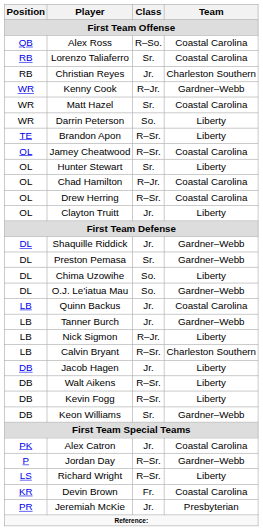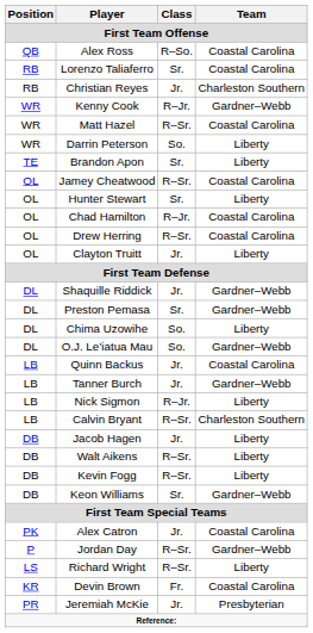 <table class="wikitable sortable" border="1">
 <tr>
 <th>Position</th>
 <th>Player</th>
 <th>Class</th>
 <th>Team</th>
 </tr>
 <tr>
 <td colspan="4" style="text-align:center; background:#DDDDDD;"><strong>First Team Offense</strong></td>
 </tr>
 <tr>
 <td style="text-align:center; background:white"><a href='#'>QB</a></td>
 <td style="text-align:center; background:white">Alex Ross</td>
 <td style="text-align:center; background:white">R–So.</td>
 <td style="text-align:center; background:white">Coastal Carolina</td>
 </tr>
 <tr>
 <td style="text-align:center; background:white"><a href='#'>RB</a></td>
 <td style="text-align:center; background:white">Lorenzo Taliaferro</td>
 <td style="text-align:center; background:white">Sr.</td>
 <td style="text-align:center; background:white">Coastal Carolina</td>
 </tr>
 <tr>
 <td style="text-align:center; background:white">RB</td>
 <td style="text-align:center; background:white">Christian Reyes</td>
 <td style="text-align:center; background:white">Jr.</td>
 <td style="text-align:center; background:white">Charleston Southern</td>
 </tr>
 <tr>
 <td style="text-align:center; background:white"><a href='#'>WR</a></td>
 <td style="text-align:center; background:white">Kenny Cook</td>
 <td style="text-align:center; background:white">R–Jr.</td>
 <td style="text-align:center; background:white">Gardner–Webb</td>
 </tr>
 <tr>
 <td style="text-align:center; background:white">WR</td>
 <td style="text-align:center; background:white">Matt Hazel</td>
-<td style="text-align:center; background:white">Sr.</td>
+<td style="text-align:center; background:white">R–Sr.</td>
 <td style="text-align:center; background:white">Coastal Carolina</td>
 </tr>
 <tr>
 <td style="text-align:center; background:white">WR</td>
 <td style="text-align:center; background:white">Darrin Peterson</td>
 <td style="text-align:center; background:white">So.</td>
 <td style="text-align:center; background:white">Liberty</td>
 </tr>
 <tr>
 <td style="text-align:center; background:white"><a href='#'>TE</a></td>
 <td style="text-align:center; background:white">Brandon Apon</td>
-<td style="text-align:center; background:white">R–Sr.</td>
+<td style="text-align:center; background:white">Sr.</td>
 <td style="text-align:center; background:white">Liberty</td>
 </tr>
 <tr>
 <td style="text-align:center; background:white"><a href='#'>OL</a></td>
 <td style="text-align:center; background:white">Jamey Cheatwood</td>
 <td style="text-align:center; background:white">R–Sr.</td>
 <td style="text-align:center; background:white">Coastal Carolina</td>
 </tr>
 <tr>
 <td style="text-align:center; background:white">OL</td>
 <td style="text-align:center; background:white">Hunter Stewart</td>
 <td style="text-align:center; background:white">Sr.</td>
 <td style="text-align:center; background:white">Liberty</td>
 </tr>
 <tr>
 <td style="text-align:center; background:white">OL</td>
 <td style="text-align:center; background:white">Chad Hamilton</td>
 <td style="text-align:center; background:white">R–Jr.</td>
 <td style="text-align:center; background:white">Coastal Carolina</td>
 </tr>
 <tr>
 <td style="text-align:center; background:white">OL</td>
 <td style="text-align:center; background:white">Drew Herring</td>
 <td style="text-align:center; background:white">R–Sr.</td>
 <td style="text-align:center; background:white">Coastal Carolina</td>
 </tr>
 <tr>
 <td style="text-align:center; background:white">OL</td>
 <td style="text-align:center; background:white">Clayton Truitt</td>
 <td style="text-align:center; background:white">Jr.</td>
 <td style="text-align:center; background:white">Liberty</td>
 </tr>
 <tr>
 <td colspan="4" style="text-align:center; background:#DDDDDD;"><strong>First Team Defense</strong></td>
 </tr>
 <tr>
 <td style="text-align:center; background:white"><a href='#'>DL</a></td>
 <td style="text-align:center; background:white">Shaquille Riddick</td>
 <td style="text-align:center; background:white">Jr.</td>
 <td style="text-align:center; background:white">Gardner–Webb</td>
 </tr>
 <tr>
 <td style="text-align:center; background:white">DL</td>
 <td style="text-align:center; background:white">Preston Pemasa</td>
 <td style="text-align:center; background:white">Sr.</td>
 <td style="text-align:center; background:white">Gardner–Webb</td>
 </tr>
 <tr>
 <td style="text-align:center; background:white">DL</td>
 <td style="text-align:center; background:white">Chima Uzowihe</td>
 <td style="text-align:center; background:white">So.</td>
 <td style="text-align:center; background:white">Liberty</td>
 </tr>
 <tr>
 <td style="text-align:center; background:white">DL</td>
 <td style="text-align:center; background:white">O.J. Le’iatua Mau</td>
 <td style="text-align:center; background:white">So.</td>
 <td style="text-align:center; background:white">Gardner–Webb</td>
 </tr>
 <tr>
 <td style="text-align:center; background:white"><a href='#'>LB</a></td>
 <td style="text-align:center; background:white">Quinn Backus</td>
 <td style="text-align:center; background:white">Jr.</td>
 <td style="text-align:center; background:white">Coastal Carolina</td>
 </tr>
 <tr>
 <td style="text-align:center; background:white">LB</td>
 <td style="text-align:center; background:white">Tanner Burch</td>
 <td style="text-align:center; background:white">Jr.</td>
 <td style="text-align:center; background:white">Gardner–Webb</td>
 </tr>
 <tr>
 <td style="text-align:center; background:white">LB</td>
 <td style="text-align:center; background:white">Nick Sigmon</td>
 <td style="text-align:center; background:white">R–Jr.</td>
 <td style="text-align:center; background:white">Liberty</td>
 </tr>
 <tr>
 <td style="text-align:center; background:white">LB</td>
 <td style="text-align:center; background:white">Calvin Bryant</td>
 <td style="text-align:center; background:white">R–Sr.</td>
 <td style="text-align:center; background:white">Charleston Southern</td>
 </tr>
 <tr>
 <td style="text-align:center; background:white"><a href='#'>DB</a></td>
 <td style="text-align:center; background:white">Jacob Hagen</td>
 <td style="text-align:center; background:white">Jr.</td>
 <td style="text-align:center; background:white">Liberty</td>
 </tr>
 <tr>
 <td style="text-align:center; background:white">DB</td>
 <td style="text-align:center; background:white">Walt Aikens</td>
 <td style="text-align:center; background:white">R–Sr.</td>
 <td style="text-align:center; background:white">Liberty</td>
 </tr>
 <tr>
 <td style="text-align:center; background:white">DB</td>
 <td style="text-align:center; background:white">Kevin Fogg</td>
 <td style="text-align:center; background:white">R–Sr.</td>
 <td style="text-align:center; background:white">Liberty</td>
 </tr>
 <tr>
 <td style="text-align:center; background:white">DB</td>
 <td style="text-align:center; background:white">Keon Williams</td>
 <td style="text-align:center; background:white">Sr.</td>
 <td style="text-align:center; background:white">Gardner–Webb</td>
 </tr>
 <tr>
 <td colspan="4" style="text-align:center; background:#DDDDDD;"><strong>First Team Special Teams</strong></td>
 </tr>
 <tr>
 <td style="text-align:center; background:white"><a href='#'>PK</a></td>
 <td style="text-align:center; background:white">Alex Catron</td>
 <td style="text-align:center; background:white">Jr.</td>
 <td style="text-align:center; background:white">Coastal Carolina</td>
 </tr>
 <tr>
 <td style="text-align:center; background:white"><a href='#'>P</a></td>
 <td style="text-align:center; background:white">Jordan Day</td>
 <td style="text-align:center; background:white">R–Sr.</td>
 <td style="text-align:center; background:white">Gardner–Webb</td>
 </tr>
 <tr>
 <td style="text-align:center; background:white"><a href='#'>LS</a></td>
 <td style="text-align:center; background:white">Richard Wright</td>
 <td style="text-align:center; background:white">R–Sr.</td>
 <td style="text-align:center; background:white">Liberty</td>
 </tr>
 <tr>
 <td style="text-align:center; background:white"><a href='#'>KR</a></td>
 <td style="text-align:center; background:white">Devin Brown</td>
 <td style="text-align:center; background:white">Fr.</td>
 <td style="text-align:center; background:white">Coastal Carolina</td>
 </tr>
 <tr>
 <td style="text-align:center; background:white"><a href='#'>PR</a></td>
 <td style="text-align:center; background:white">Jeremiah McKie</td>
 <td style="text-align:center; background:white">Jr.</td>
 <td style="text-align:center; background:white">Presbyterian</td>
 </tr>
 <tr>
 <td colspan="4" style="font-size: 8pt" align="center"><strong>Reference:</strong></td>
 </tr>
 </table>
